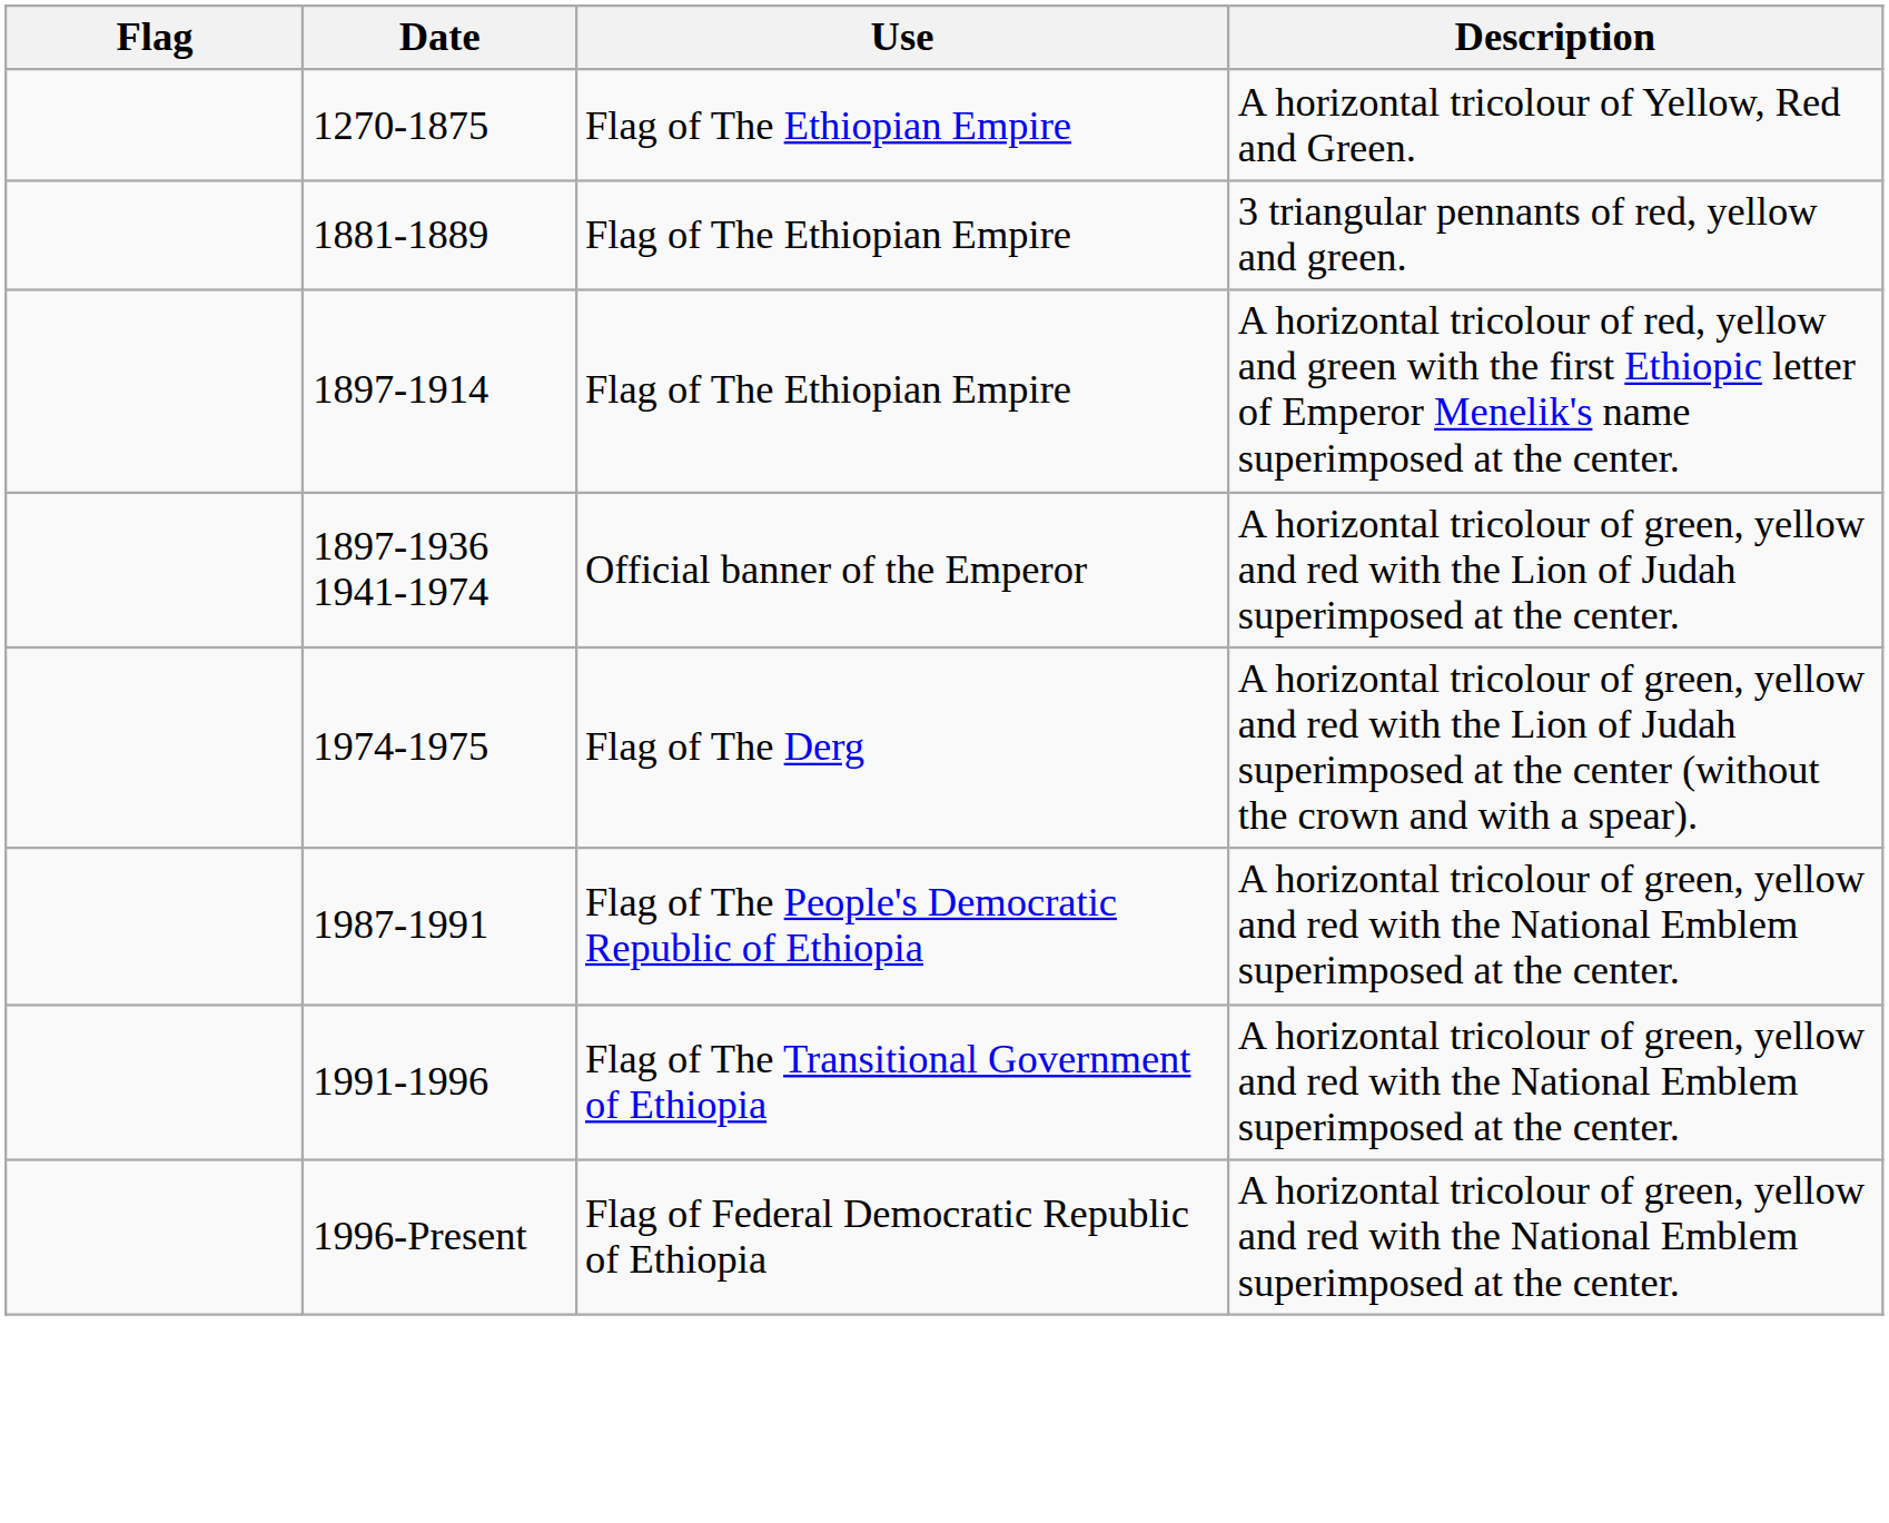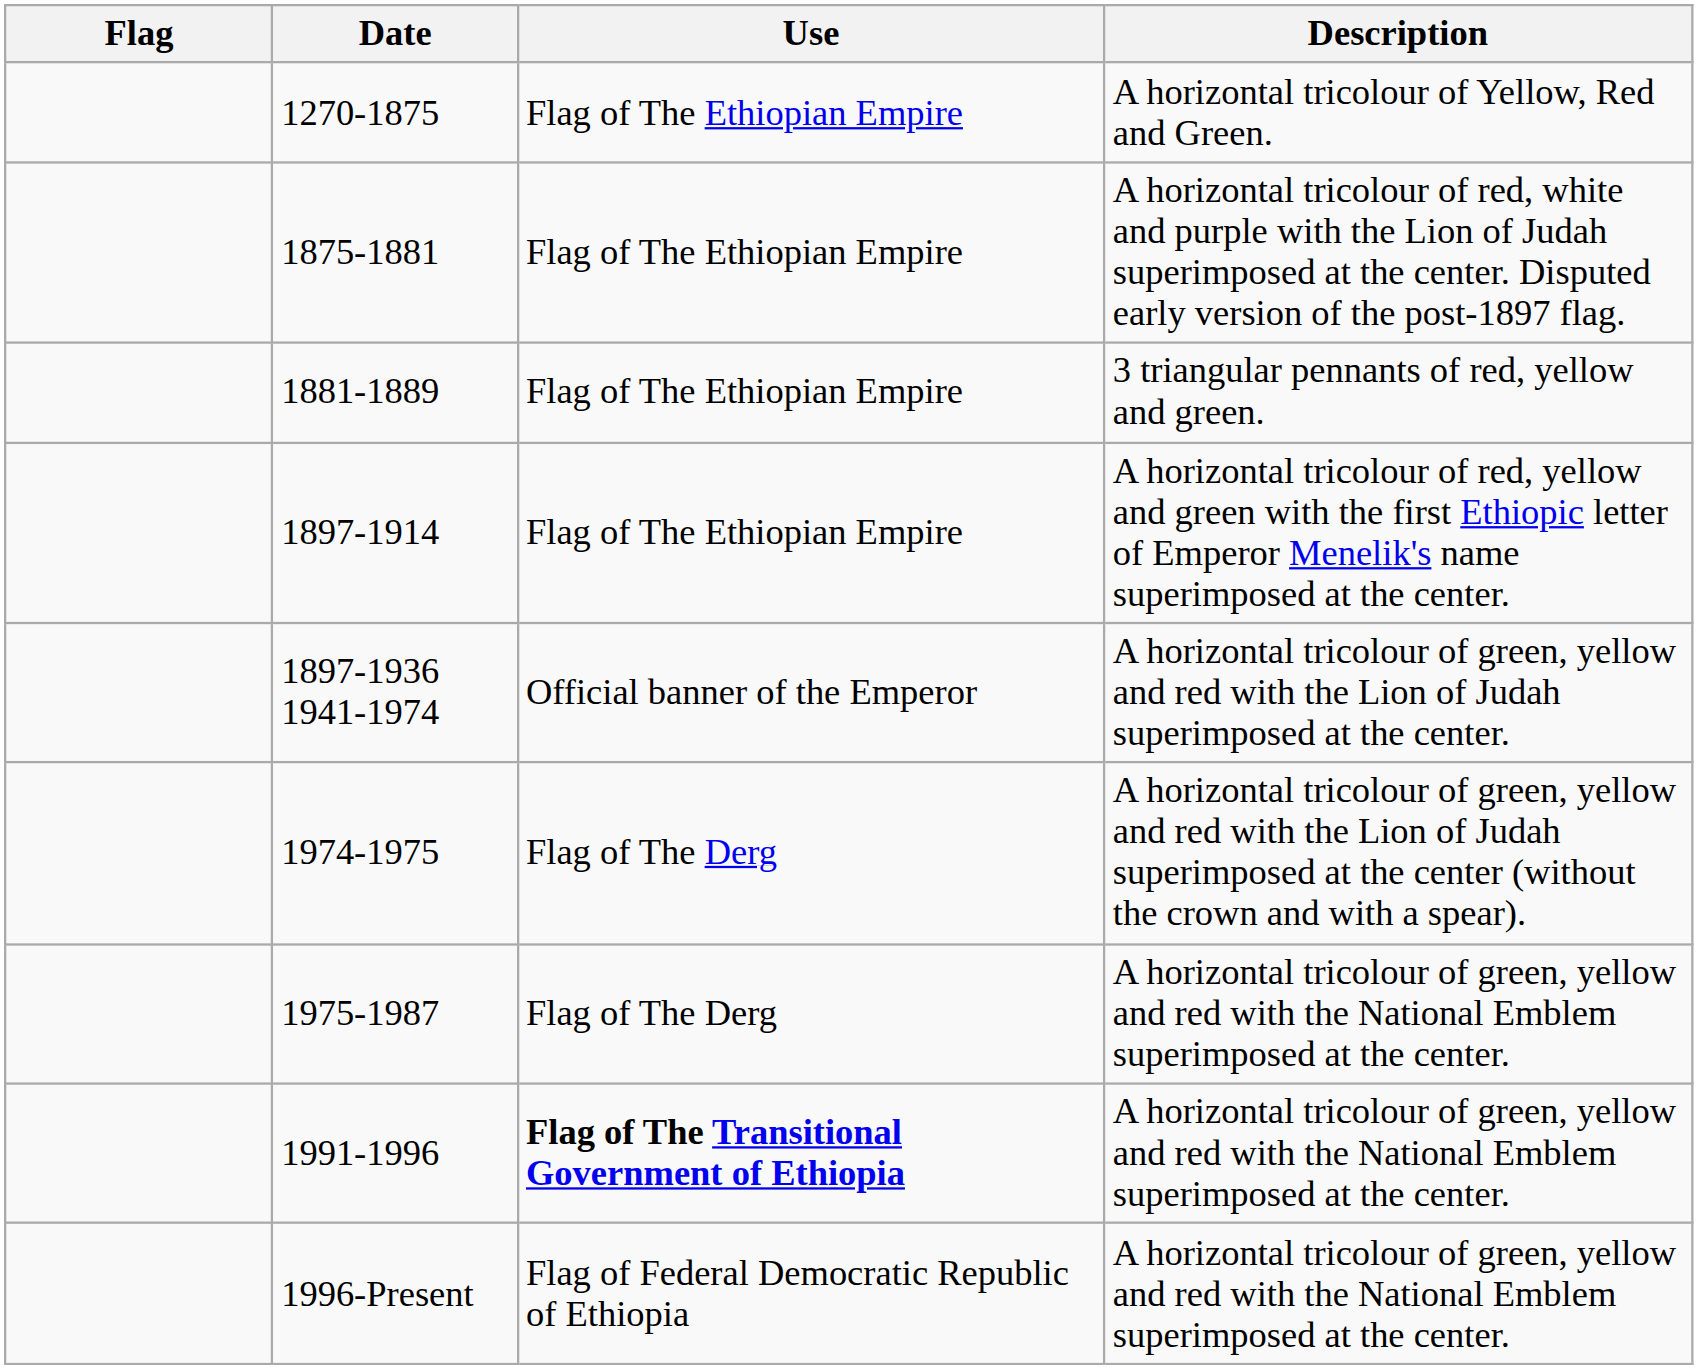 <table class="wikitable">
 <tr>
 <th style="width:110px;">Flag</th>
 <th style="width:100px;">Date</th>
 <th style="width:250px;">Use</th>
 <th style="width:250px;">Description</th>
 </tr>
 <tr>
 <td></td>
 <td>1270-1875</td>
 <td>Flag of The <a href='#'>Ethiopian Empire</a></td>
 <td>A horizontal tricolour of Yellow, Red and Green.</td>
+</tr>
+<tr>
+<td></td>
+<td>1875-1881</td>
+<td>Flag of The Ethiopian Empire</td>
+<td>A horizontal tricolour of red, white and purple with the Lion of Judah superimposed at the center. Disputed early version of the post-1897 flag.</td>
 </tr>
 <tr>
 <td></td>
 <td>1881-1889</td>
 <td>Flag of The Ethiopian Empire</td>
 <td>3 triangular pennants of red, yellow and green.</td>
 </tr>
 <tr>
 <td></td>
 <td>1897-1914</td>
 <td>Flag of The Ethiopian Empire</td>
 <td>A horizontal tricolour of red, yellow and green with the first <a href='#'>Ethiopic</a> letter of Emperor <a href='#'>Menelik's</a> name superimposed at the center.</td>
 </tr>
 <tr>
 <td></td>
 <td>1897-1936<br>1941-1974</td>
 <td>Official banner of the Emperor</td>
 <td>A horizontal tricolour of green, yellow and red with the Lion of Judah superimposed at the center.</td>
 </tr>
 <tr>
 <td></td>
 <td>1974-1975</td>
 <td>Flag of The <a href='#'>Derg</a></td>
 <td>A horizontal tricolour of green, yellow and red with the Lion of Judah superimposed at the center (without the crown and with a spear).</td>
 </tr>
 <tr>
 <td></td>
-<td>1987-1991</td>
-<td>Flag of The <a href='#'>People's Democratic Republic of Ethiopia</a></td>
+<td>1975-1987</td>
+<td>Flag of The Derg</td>
 <td>A horizontal tricolour of green, yellow and red with the National Emblem superimposed at the center.</td>
 </tr>
 <tr>
 <td></td>
 <td>1991-1996</td>
-<td>Flag of The <a href='#'>Transitional Government of Ethiopia</a></td>
+<td><strong>Flag of The <a href='#'>Transitional Government of Ethiopia</a></strong></td>
 <td>A horizontal tricolour of green, yellow and red with the National Emblem superimposed at the center.</td>
 </tr>
 <tr>
 <td></td>
 <td>1996-Present</td>
 <td>Flag of Federal Democratic Republic of Ethiopia</td>
 <td>A horizontal tricolour of green, yellow and red with the National Emblem superimposed at the center.</td>
 </tr>
 </table>
